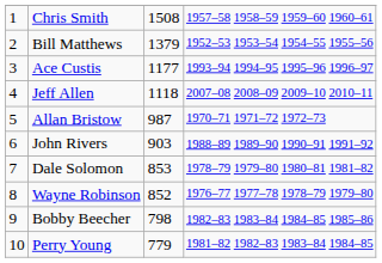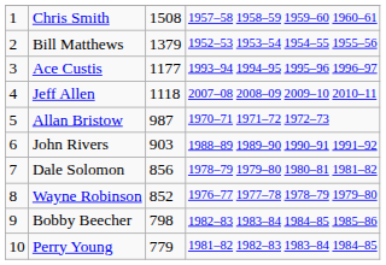 <table class="wikitable">
 <tr>
 </tr>
 <tr>
 <td>1</td>
 <td><a href='#'>Chris Smith</a></td>
 <td>1508</td>
 <td style="font-size:80%;"><a href='#'>1957–58</a> <a href='#'>1958–59</a> <a href='#'>1959–60</a> <a href='#'>1960–61</a></td>
 </tr>
 <tr>
 <td>2</td>
 <td>Bill Matthews</td>
 <td>1379</td>
 <td style="font-size:80%;"><a href='#'>1952–53</a> <a href='#'>1953–54</a> <a href='#'>1954–55</a> <a href='#'>1955–56</a></td>
 </tr>
 <tr>
 <td>3</td>
 <td><a href='#'>Ace Custis</a></td>
 <td>1177</td>
 <td style="font-size:80%;"><a href='#'>1993–94</a> <a href='#'>1994–95</a> <a href='#'>1995–96</a> <a href='#'>1996–97</a></td>
 </tr>
 <tr>
 <td>4</td>
 <td><a href='#'>Jeff Allen</a></td>
 <td>1118</td>
 <td style="font-size:80%;"><a href='#'>2007–08</a> <a href='#'>2008–09</a> <a href='#'>2009–10</a> <a href='#'>2010–11</a></td>
 </tr>
 <tr>
 <td>5</td>
 <td><a href='#'>Allan Bristow</a></td>
 <td>987</td>
 <td style="font-size:80%;"><a href='#'>1970–71</a> <a href='#'>1971–72</a> <a href='#'>1972–73</a></td>
 </tr>
 <tr>
 <td>6</td>
 <td>John Rivers</td>
 <td>903</td>
 <td style="font-size:80%;"><a href='#'>1988–89</a> <a href='#'>1989–90</a> <a href='#'>1990–91</a> <a href='#'>1991–92</a></td>
 </tr>
 <tr>
 <td>7</td>
 <td>Dale Solomon</td>
-<td>853</td>
+<td>856</td>
 <td style="font-size:80%;"><a href='#'>1978–79</a> <a href='#'>1979–80</a> <a href='#'>1980–81</a> <a href='#'>1981–82</a></td>
 </tr>
 <tr>
 <td>8</td>
 <td><a href='#'>Wayne Robinson</a></td>
 <td>852</td>
 <td style="font-size:80%;"><a href='#'>1976–77</a> <a href='#'>1977–78</a> <a href='#'>1978–79</a> <a href='#'>1979–80</a></td>
 </tr>
 <tr>
 <td>9</td>
 <td>Bobby Beecher</td>
 <td>798</td>
 <td style="font-size:80%;"><a href='#'>1982–83</a> <a href='#'>1983–84</a> <a href='#'>1984–85</a> <a href='#'>1985–86</a></td>
 </tr>
 <tr>
 <td>10</td>
 <td><a href='#'>Perry Young</a></td>
 <td>779</td>
 <td style="font-size:80%;"><a href='#'>1981–82</a> <a href='#'>1982–83</a> <a href='#'>1983–84</a> <a href='#'>1984–85</a></td>
 </tr>
 </table>
